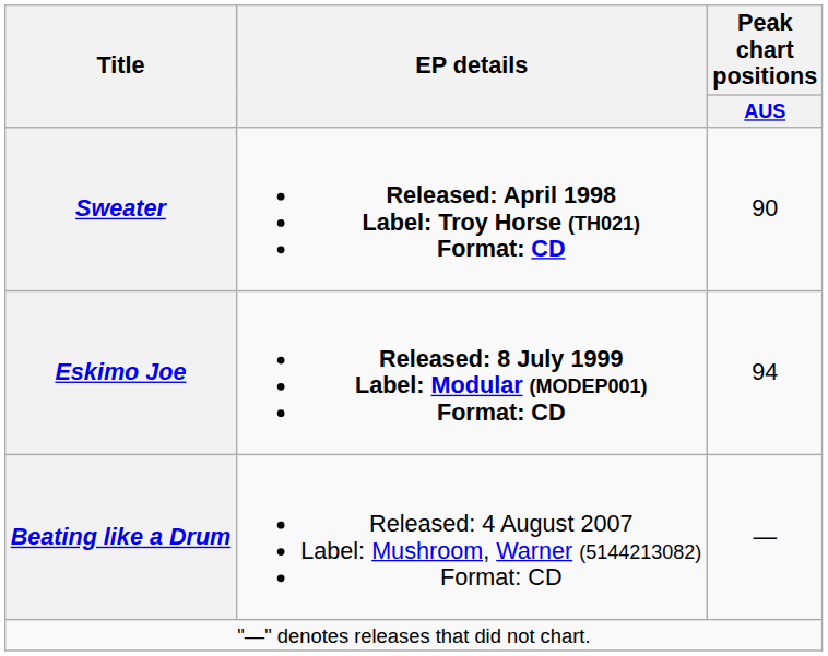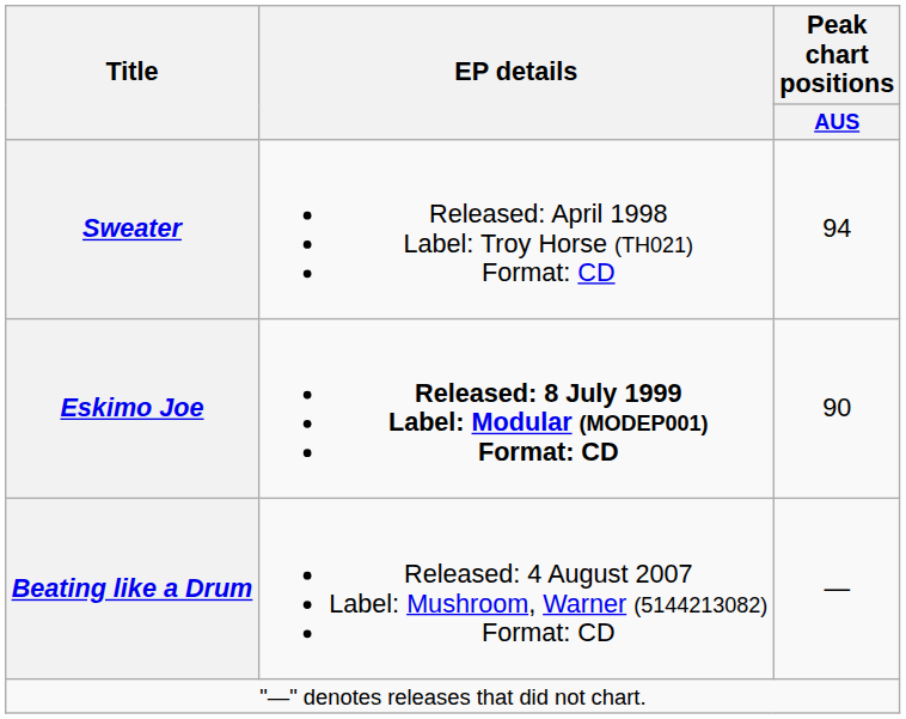 <table class="wikitable plainrowheaders" style="text-align:center;">
 <tr>
 <th rowspan="2">Title</th>
 <th rowspan="2">EP details</th>
 <th colspan="1">Peak chart positions</th>
 </tr>
 <tr style="font-size:smaller;">
 <th width="30"><a href='#'>AUS</a><br></th>
 </tr>
 <tr>
 <th scope="row"><em><a href='#'>Sweater</a></em></th>
-<td><strong><br><ul><li>Released: April 1998</li><li>Label: Troy Horse <small>(TH021)</small></li><li>Format: <a href='#'>CD</a></li></ul></strong></td>
-<td>90</td>
+<td><br><ul><li>Released: April 1998</li><li>Label: Troy Horse <small>(TH021)</small></li><li>Format: <a href='#'>CD</a></li></ul></td>
+<td>94</td>
 </tr>
 <tr>
 <th scope="row"><em><a href='#'>Eskimo Joe</a></em></th>
 <td><strong><br><ul><li>Released: 8 July 1999</li><li>Label: <a href='#'>Modular</a> <small>(MODEP001)</small></li><li>Format: CD</li></ul></strong></td>
-<td>94</td>
+<td>90</td>
 </tr>
 <tr>
 <th scope="row"><em><a href='#'>Beating like a Drum</a></em></th>
 <td><br><ul><li>Released: 4 August 2007</li><li>Label: <a href='#'>Mushroom</a>, <a href='#'>Warner</a> <small>(5144213082)</small></li><li>Format: CD</li></ul></td>
 <td>—</td>
 </tr>
 <tr>
 <td colspan="11" style="font-size: 85%">"—" denotes releases that did not chart.</td>
 </tr>
 </table>
